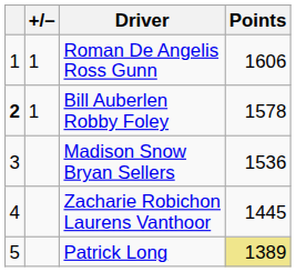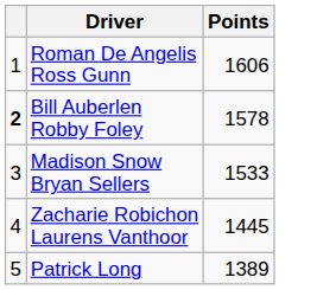 <table class="wikitable" style="font-size: 95%;">
 <tr>
 <th scope="col"></th>
-<th scope="col">+/–</th>
 <th scope="col">Driver</th>
 <th scope="col">Points</th>
 </tr>
 <tr>
 <td align=center>1</td>
-<td align="left"> 1</td>
 <td> <a href='#'>Roman De Angelis</a><br> <a href='#'>Ross Gunn</a></td>
 <td align=right>1606</td>
 </tr>
 <tr>
 <td align=center><strong>2</strong></td>
-<td align="left"> 1</td>
 <td> <a href='#'>Bill Auberlen</a><br> <a href='#'>Robby Foley</a></td>
 <td align=right>1578</td>
 </tr>
 <tr>
 <td align=center>3</td>
-<td align="left"></td>
 <td> <a href='#'>Madison Snow</a><br> <a href='#'>Bryan Sellers</a></td>
-<td align=right>1536</td>
+<td align=right>1533</td>
 </tr>
 <tr>
 <td align=center>4</td>
-<td align="left"></td>
 <td> <a href='#'>Zacharie Robichon</a><br> <a href='#'>Laurens Vanthoor</a></td>
 <td align=right>1445</td>
 </tr>
 <tr>
 <td align=center>5</td>
-<td align="left"></td>
 <td> <a href='#'>Patrick Long</a></td>
-<td align=right style="background: khaki;">1389</td>
+<td align=right>1389</td>
 </tr>
 </table>
